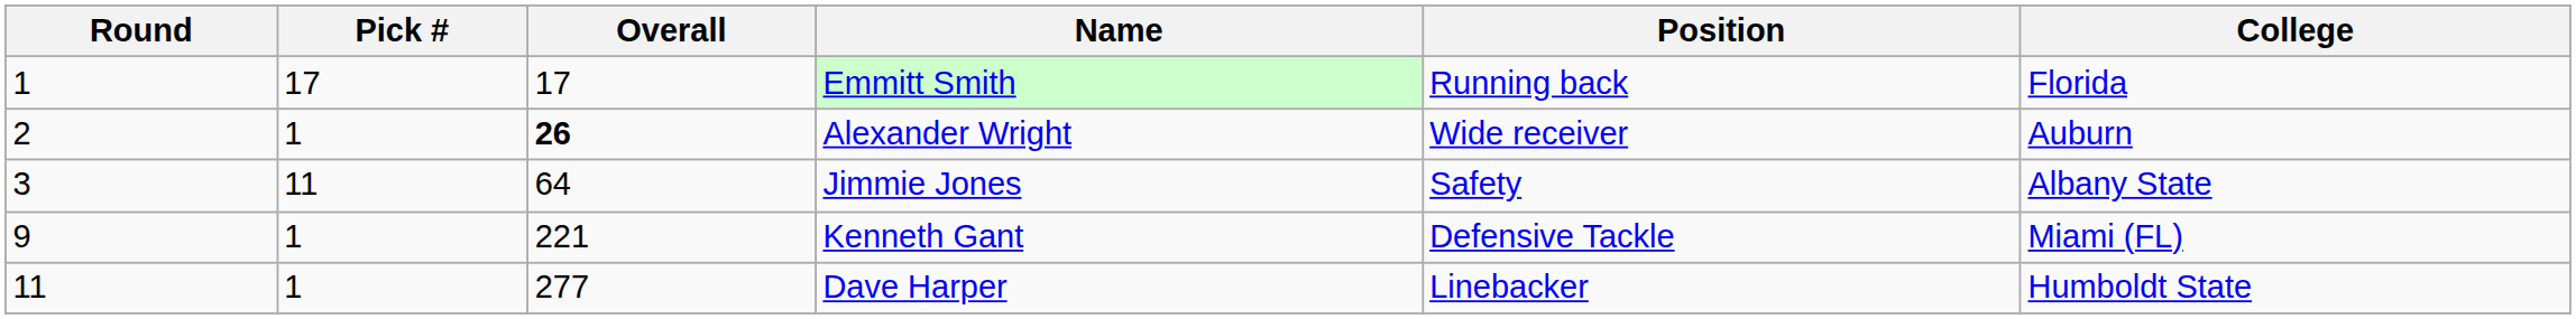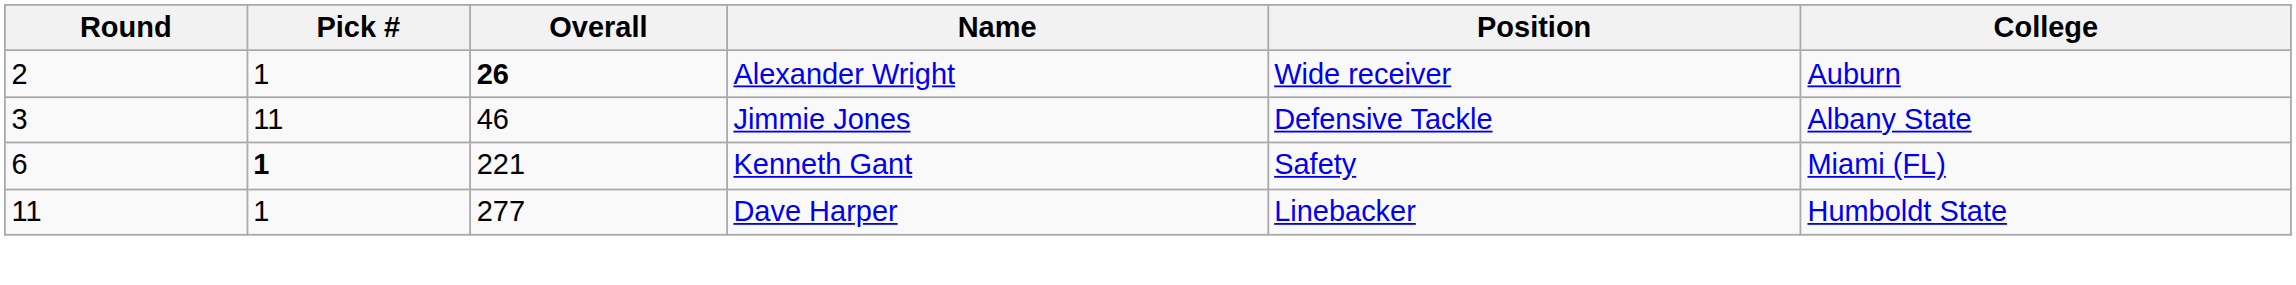 <table class="wikitable sortable sortable" style="width: 100%">
 <tr>
 <th>Round</th>
 <th>Pick #</th>
 <th>Overall</th>
 <th>Name</th>
 <th>Position</th>
 <th>College</th>
-</tr>
-<tr>
-<td>1</td>
-<td>17</td>
-<td>17</td>
-<td bgcolor="#CCFFCC"><a href='#'>Emmitt Smith</a></td>
-<td><a href='#'>Running back</a></td>
-<td><a href='#'>Florida</a></td>
 </tr>
 <tr>
 <td>2</td>
 <td>1</td>
 <td><strong>26</strong></td>
 <td><a href='#'>Alexander Wright</a></td>
 <td><a href='#'>Wide receiver</a></td>
 <td><a href='#'>Auburn</a></td>
 </tr>
 <tr>
 <td>3</td>
 <td>11</td>
-<td>64</td>
+<td>46</td>
 <td><a href='#'>Jimmie Jones</a></td>
-<td><a href='#'>Safety</a></td>
+<td><a href='#'>Defensive Tackle</a></td>
 <td><a href='#'>Albany State</a></td>
 </tr>
 <tr>
-<td>9</td>
-<td>1</td>
+<td>6</td>
+<td><strong>1</strong></td>
 <td>221</td>
 <td><a href='#'>Kenneth Gant</a></td>
-<td><a href='#'>Defensive Tackle</a></td>
+<td><a href='#'>Safety</a></td>
 <td><a href='#'>Miami (FL)</a></td>
 </tr>
 <tr>
 <td>11</td>
 <td>1</td>
 <td>277</td>
 <td><a href='#'>Dave Harper</a></td>
 <td><a href='#'>Linebacker</a></td>
 <td><a href='#'>Humboldt State</a></td>
 </tr>
 </table>
